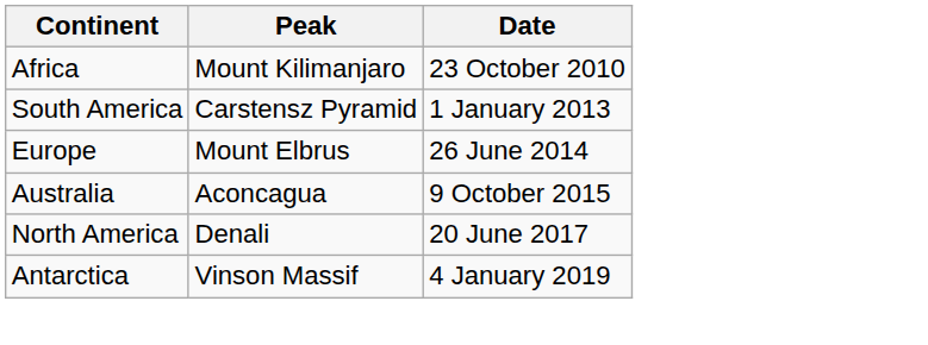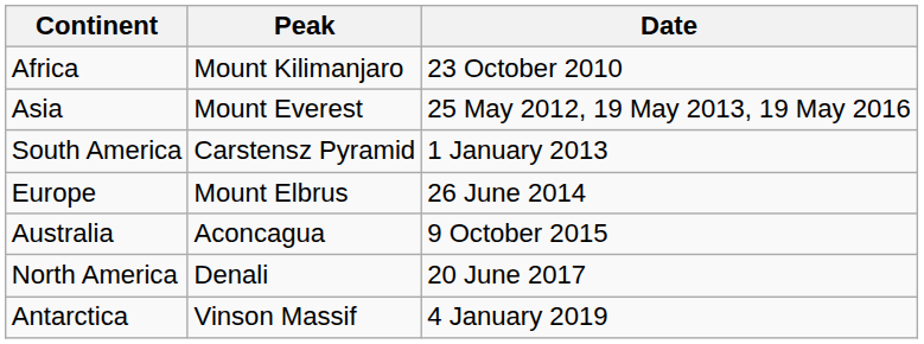 <table class="wikitable sortable">
 <tr>
 <th>Continent</th>
 <th>Peak</th>
 <th>Date</th>
 </tr>
 <tr>
 <td>Africa</td>
 <td>Mount Kilimanjaro</td>
 <td>23 October 2010</td>
+</tr>
+<tr>
+<td>Asia</td>
+<td>Mount Everest</td>
+<td>25 May 2012, 19 May 2013, 19 May 2016</td>
 </tr>
 <tr>
 <td>South America</td>
 <td>Carstensz Pyramid</td>
 <td>1 January 2013</td>
 </tr>
 <tr>
 <td>Europe</td>
 <td>Mount Elbrus</td>
 <td>26 June 2014</td>
 </tr>
 <tr>
 <td>Australia</td>
 <td>Aconcagua</td>
 <td>9 October 2015</td>
 </tr>
 <tr>
 <td>North America</td>
 <td>Denali</td>
 <td>20 June 2017</td>
 </tr>
 <tr>
 <td>Antarctica</td>
 <td>Vinson Massif</td>
 <td>4 January 2019</td>
 </tr>
 </table>
